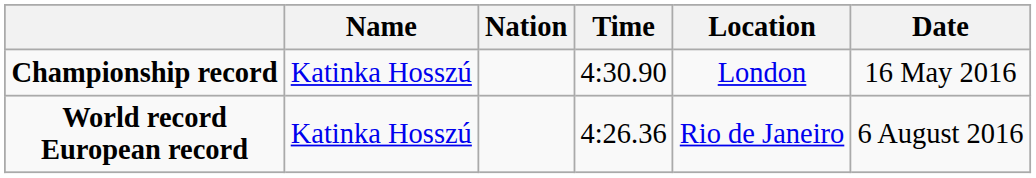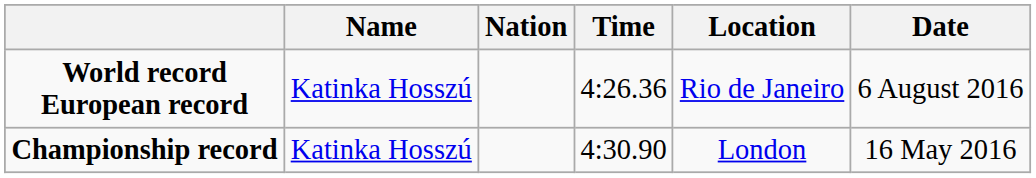 <table class=wikitable style=text-align:center>
 <tr>
 <th></th>
 <th>Name</th>
 <th>Nation</th>
 <th>Time</th>
 <th>Location</th>
 <th>Date</th>
 </tr>
 <tr>
+<td><strong>World record<br>European record</strong></td>
+<td align=left><a href='#'>Katinka Hosszú</a></td>
+<td align=left></td>
+<td align=left>4:26.36</td>
+<td><a href='#'>Rio de Janeiro</a></td>
+<td>6 August 2016</td>
+</tr>
+<tr>
 <td><strong>Championship record</strong></td>
 <td align=left><a href='#'>Katinka Hosszú</a></td>
 <td align=left></td>
 <td align=left>4:30.90</td>
 <td><a href='#'>London</a></td>
 <td>16 May 2016</td>
 </tr>
-<tr>
-<td><strong>World record<br>European record</strong></td>
-<td align=left><a href='#'>Katinka Hosszú</a></td>
-<td align=left></td>
-<td align=left>4:26.36</td>
-<td><a href='#'>Rio de Janeiro</a></td>
-<td>6 August 2016</td>
-</tr>
 </table>
